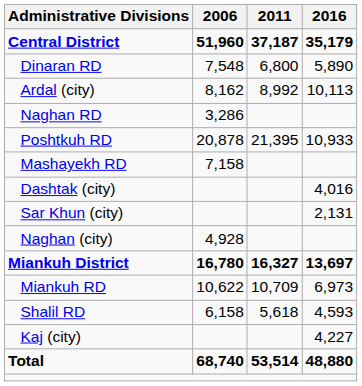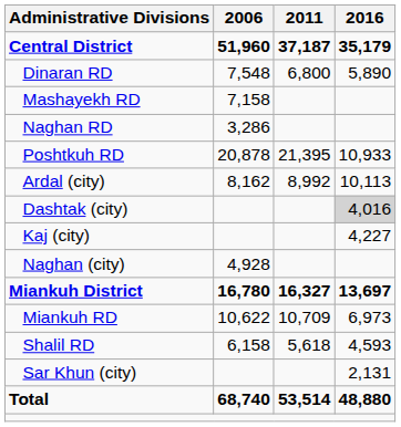 <table class="wikitable">
 <tr>
 <th>Administrative Divisions</th>
 <th>2006</th>
 <th>2011</th>
 <th>2016</th>
 </tr>
 <tr>
 <td><strong><a href='#'>Central District</a></strong></td>
 <td style="text-align: right;"><strong>51,960</strong></td>
 <td style="text-align: right;"><strong>37,187</strong></td>
 <td style="text-align: right;"><strong>35,179</strong></td>
 </tr>
 <tr>
 <td style="padding-left: 1em;"><a href='#'>Dinaran RD</a></td>
 <td style="text-align: right;">7,548</td>
 <td style="text-align: right;">6,800</td>
 <td style="text-align: right;">5,890</td>
 </tr>
 <tr>
-<td style="padding-left: 1em;"><a href='#'>Ardal</a> (city)</td>
-<td style="text-align: right;">8,162</td>
-<td style="text-align: right;">8,992</td>
-<td style="text-align: right;">10,113</td>
+<td style="padding-left: 1em;"><a href='#'>Mashayekh RD</a></td>
+<td style="text-align: right;">7,158</td>
+<td style="text-align: right;"></td>
+<td style="text-align: right;"></td>
 </tr>
 <tr>
 <td style="padding-left: 1em;"><a href='#'>Naghan RD</a></td>
 <td style="text-align: right;">3,286</td>
 <td style="text-align: right;"></td>
 <td style="text-align: right;"></td>
 </tr>
 <tr>
 <td style="padding-left: 1em;"><a href='#'>Poshtkuh RD</a></td>
 <td style="text-align: right;">20,878</td>
 <td style="text-align: right;">21,395</td>
 <td style="text-align: right;">10,933</td>
 </tr>
 <tr>
-<td style="padding-left: 1em;"><a href='#'>Mashayekh RD</a></td>
-<td style="text-align: right;">7,158</td>
-<td style="text-align: right;"></td>
-<td style="text-align: right;"></td>
+<td style="padding-left: 1em;"><a href='#'>Ardal</a> (city)</td>
+<td style="text-align: right;">8,162</td>
+<td style="text-align: right;">8,992</td>
+<td style="text-align: right;">10,113</td>
 </tr>
 <tr>
 <td style="padding-left: 1em;"><a href='#'>Dashtak</a> (city)</td>
 <td style="text-align: right;"></td>
 <td style="text-align: right;"></td>
-<td style="text-align: right;">4,016</td>
+<td style="background: lightgrey; text-align: right;">4,016</td>
 </tr>
 <tr>
-<td style="padding-left: 1em;"><a href='#'>Sar Khun</a> (city)</td>
+<td style="padding-left: 1em;"><a href='#'>Kaj</a> (city)</td>
 <td style="text-align: right;"></td>
 <td style="text-align: right;"></td>
-<td style="text-align: right;">2,131</td>
+<td style="text-align: right;">4,227</td>
 </tr>
 <tr>
 <td style="padding-left: 1em;"><a href='#'>Naghan</a> (city)</td>
 <td style="text-align: right;">4,928</td>
 <td style="text-align: right;"></td>
 <td style="text-align: right;"></td>
 </tr>
 <tr>
 <td><strong><a href='#'>Miankuh District</a></strong></td>
 <td style="text-align: right;"><strong>16,780</strong></td>
 <td style="text-align: right;"><strong>16,327</strong></td>
 <td style="text-align: right;"><strong>13,697</strong></td>
 </tr>
 <tr>
 <td style="padding-left: 1em;"><a href='#'>Miankuh RD</a></td>
 <td style="text-align: right;">10,622</td>
 <td style="text-align: right;">10,709</td>
 <td style="text-align: right;">6,973</td>
 </tr>
 <tr>
 <td style="padding-left: 1em;"><a href='#'>Shalil RD</a></td>
 <td style="text-align: right;">6,158</td>
 <td style="text-align: right;">5,618</td>
 <td style="text-align: right;">4,593</td>
 </tr>
 <tr>
-<td style="padding-left: 1em;"><a href='#'>Kaj</a> (city)</td>
+<td style="padding-left: 1em;"><a href='#'>Sar Khun</a> (city)</td>
 <td style="text-align: right;"></td>
 <td style="text-align: right;"></td>
-<td style="text-align: right;">4,227</td>
+<td style="text-align: right;">2,131</td>
 </tr>
 <tr>
 <td><strong>Total</strong></td>
 <td style="text-align: right;"><strong>68,740</strong></td>
 <td style="text-align: right;"><strong>53,514</strong></td>
 <td style="text-align: right;"><strong>48,880</strong></td>
 </tr>
 <tr>
 <td colspan=4></td>
 </tr>
 </table>
